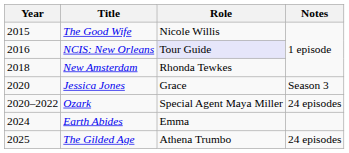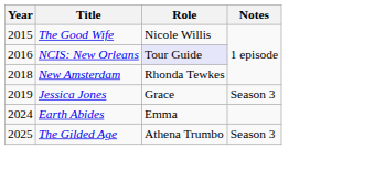 <table class="wikitable sortable">
 <tr>
 <th>Year</th>
 <th>Title</th>
 <th>Role</th>
 <th class="unsortable">Notes</th>
 </tr>
 <tr>
 <td>2015</td>
 <td><em><a href='#'>The Good Wife</a></em></td>
 <td>Nicole Willis</td>
 <td rowspan="3">1 episode</td>
 </tr>
 <tr>
 <td>2016</td>
 <td><em><a href='#'>NCIS: New Orleans</a></em></td>
 <td style="background: lavender;">Tour Guide</td>
 </tr>
 <tr>
 <td>2018</td>
 <td><em><a href='#'>New Amsterdam</a></em></td>
 <td>Rhonda Tewkes</td>
 </tr>
 <tr>
-<td>2020</td>
+<td>2019</td>
 <td><em><a href='#'>Jessica Jones</a></em></td>
 <td>Grace</td>
 <td>Season 3</td>
-</tr>
-<tr>
-<td>2020–2022</td>
-<td><em><a href='#'>Ozark</a></em></td>
-<td>Special Agent Maya Miller</td>
-<td>24 episodes</td>
 </tr>
 <tr>
 <td>2024</td>
 <td><em><a href='#'>Earth Abides</a></em></td>
 <td>Emma</td>
 <td></td>
 </tr>
 <tr>
 <td>2025</td>
 <td><em><a href='#'>The Gilded Age</a></em></td>
 <td>Athena Trumbo</td>
-<td>24 episodes</td>
+<td>Season 3</td>
 </tr>
 </table>
